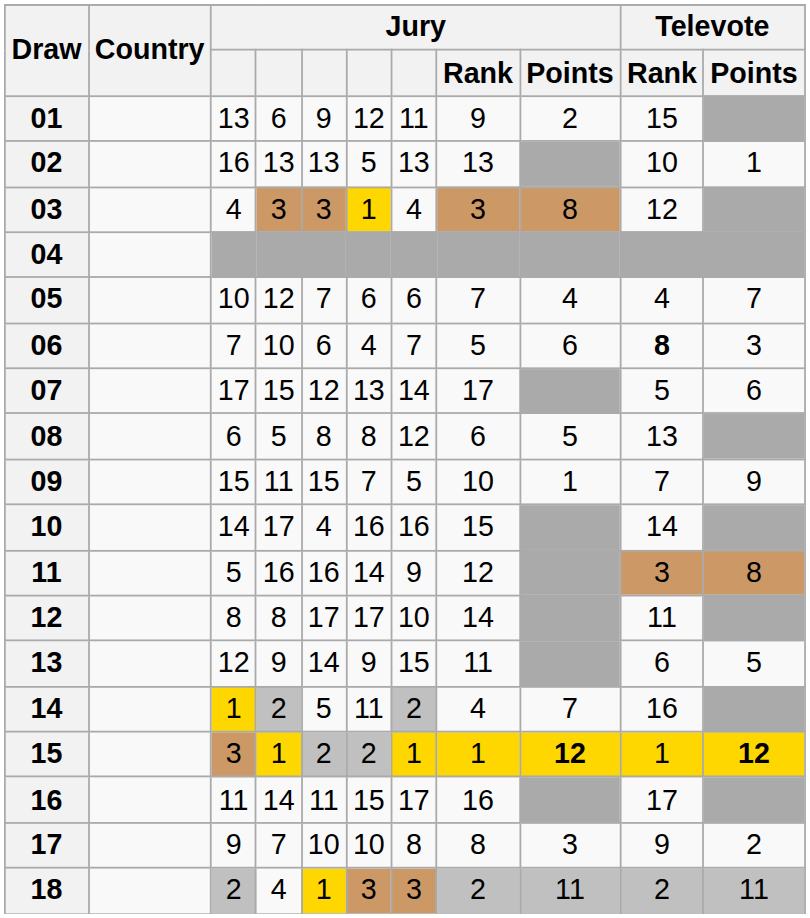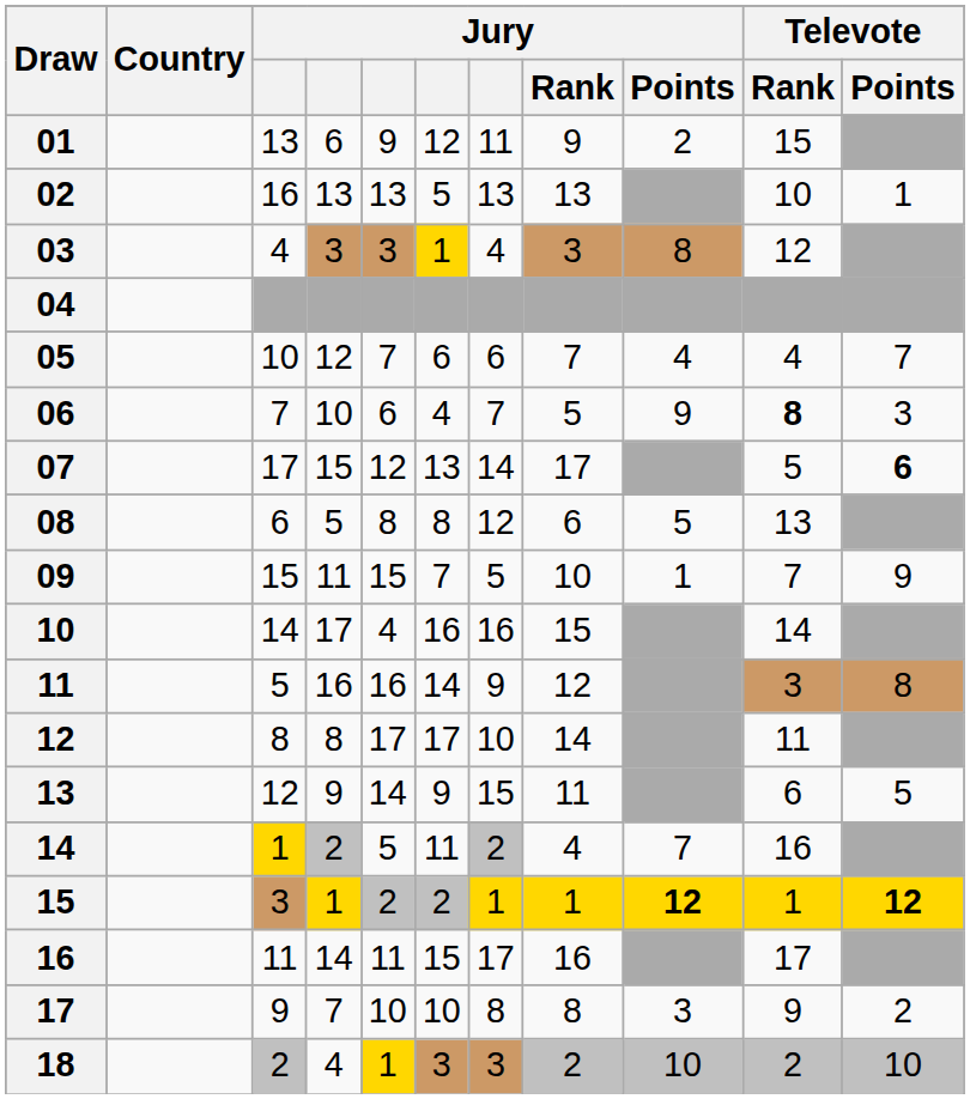 <table class="sortable wikitable collapsible plainrowheaders" style="text-align:center;">
 <tr>
 </tr>
 <tr>
 <th scope="col" rowspan="2">Draw</th>
 <th scope="col" rowspan="2">Country</th>
 <th scope="col" colspan="7">Jury</th>
 <th scope="col" colspan="2">Televote</th>
 </tr>
 <tr>
 <th scope="col"><small></small></th>
 <th scope="col"><small></small></th>
 <th scope="col"><small></small></th>
 <th scope="col"><small></small></th>
 <th scope="col"><small></small></th>
 <th scope="col">Rank</th>
 <th scope="col">Points</th>
 <th scope="col">Rank</th>
 <th scope="col">Points</th>
 </tr>
 <tr>
 <th scope="row" style="text-align:center;">01</th>
 <td style="text-align:left;"></td>
 <td>13</td>
 <td>6</td>
 <td>9</td>
 <td>12</td>
 <td>11</td>
 <td>9</td>
 <td>2</td>
 <td>15</td>
 <td style="background:#AAAAAA;"></td>
 </tr>
 <tr>
 <th scope="row" style="text-align:center;">02</th>
 <td style="text-align:left;"></td>
 <td>16</td>
 <td>13</td>
 <td>13</td>
 <td>5</td>
 <td>13</td>
 <td>13</td>
 <td style="background:#AAAAAA;"></td>
 <td>10</td>
 <td>1</td>
 </tr>
 <tr>
 <th scope="row" style="text-align:center;">03</th>
 <td style="text-align:left;"></td>
 <td>4</td>
 <td style="background:#CC9966;">3</td>
 <td style="background:#CC9966;">3</td>
 <td style="background:gold;">1</td>
 <td>4</td>
 <td style="background:#CC9966;">3</td>
 <td style="background:#CC9966;">8</td>
 <td>12</td>
 <td style="background:#AAAAAA;"></td>
 </tr>
 <tr class="sortbottom">
 <th scope="row" style="text-align:center;">04</th>
 <td style="text-align:left;"></td>
 <td style="background:#AAAAAA;"></td>
 <td style="background:#AAAAAA;"></td>
 <td style="background:#AAAAAA;"></td>
 <td style="background:#AAAAAA;"></td>
 <td style="background:#AAAAAA;"></td>
 <td style="background:#AAAAAA;"></td>
 <td style="background:#AAAAAA;"></td>
 <td style="background:#AAAAAA;"></td>
 <td style="background:#AAAAAA;"></td>
 </tr>
 <tr>
 <th scope="row" style="text-align:center;">05</th>
 <td style="text-align:left;"></td>
 <td>10</td>
 <td>12</td>
 <td>7</td>
 <td>6</td>
 <td>6</td>
 <td>7</td>
 <td>4</td>
 <td>4</td>
 <td>7</td>
 </tr>
 <tr>
 <th scope="row" style="text-align:center;">06</th>
 <td style="text-align:left;"></td>
 <td>7</td>
 <td>10</td>
 <td>6</td>
 <td>4</td>
 <td>7</td>
 <td>5</td>
-<td>6</td>
+<td>9</td>
 <td><strong>8</strong></td>
 <td>3</td>
 </tr>
 <tr>
 <th scope="row" style="text-align:center;">07</th>
 <td style="text-align:left;"></td>
 <td>17</td>
 <td>15</td>
 <td>12</td>
 <td>13</td>
 <td>14</td>
 <td>17</td>
 <td style="background:#AAAAAA;"></td>
 <td>5</td>
-<td>6</td>
+<td><strong>6</strong></td>
 </tr>
 <tr>
 <th scope="row" style="text-align:center;">08</th>
 <td style="text-align:left;"></td>
 <td>6</td>
 <td>5</td>
 <td>8</td>
 <td>8</td>
 <td>12</td>
 <td>6</td>
 <td>5</td>
 <td>13</td>
 <td style="background:#AAAAAA;"></td>
 </tr>
 <tr>
 <th scope="row" style="text-align:center;">09</th>
 <td style="text-align:left;"></td>
 <td>15</td>
 <td>11</td>
 <td>15</td>
 <td>7</td>
 <td>5</td>
 <td>10</td>
 <td>1</td>
 <td>7</td>
 <td>9</td>
 </tr>
 <tr>
 <th scope="row" style="text-align:center;">10</th>
 <td style="text-align:left;"></td>
 <td>14</td>
 <td>17</td>
 <td>4</td>
 <td>16</td>
 <td>16</td>
 <td>15</td>
 <td style="background:#AAAAAA;"></td>
 <td>14</td>
 <td style="background:#AAAAAA;"></td>
 </tr>
 <tr>
 <th scope="row" style="text-align:center;">11</th>
 <td style="text-align:left;"></td>
 <td>5</td>
 <td>16</td>
 <td>16</td>
 <td>14</td>
 <td>9</td>
 <td>12</td>
 <td style="background:#AAAAAA;"></td>
 <td style="background:#CC9966;">3</td>
 <td style="background:#CC9966;">8</td>
 </tr>
 <tr>
 <th scope="row" style="text-align:center;">12</th>
 <td style="text-align:left;"></td>
 <td>8</td>
 <td>8</td>
 <td>17</td>
 <td>17</td>
 <td>10</td>
 <td>14</td>
 <td style="background:#AAAAAA;"></td>
 <td>11</td>
 <td style="background:#AAAAAA;"></td>
 </tr>
 <tr>
 <th scope="row" style="text-align:center;">13</th>
 <td style="text-align:left;"></td>
 <td>12</td>
 <td>9</td>
 <td>14</td>
 <td>9</td>
 <td>15</td>
 <td>11</td>
 <td style="background:#AAAAAA;"></td>
 <td>6</td>
 <td>5</td>
 </tr>
 <tr>
 <th scope="row" style="text-align:center;">14</th>
 <td style="text-align:left;"></td>
 <td style="background:gold;">1</td>
 <td style="background:silver;">2</td>
 <td>5</td>
 <td>11</td>
 <td style="background:silver;">2</td>
 <td>4</td>
 <td>7</td>
 <td>16</td>
 <td style="background:#AAAAAA;"></td>
 </tr>
 <tr>
 <th scope="row" style="text-align:center;">15</th>
 <td style="text-align:left;"></td>
 <td style="background:#CC9966;">3</td>
 <td style="background:gold;">1</td>
 <td style="background:silver;">2</td>
 <td style="background:silver;">2</td>
 <td style="background:gold;">1</td>
 <td style="background:gold;">1</td>
 <td style="background:gold;"><strong>12</strong></td>
 <td style="background:gold;">1</td>
 <td style="background:gold;"><strong>12</strong></td>
 </tr>
 <tr>
 <th scope="row" style="text-align:center;">16</th>
 <td style="text-align:left;"></td>
 <td>11</td>
 <td>14</td>
 <td>11</td>
 <td>15</td>
 <td>17</td>
 <td>16</td>
 <td style="background:#AAAAAA;"></td>
 <td>17</td>
 <td style="background:#AAAAAA;"></td>
 </tr>
 <tr>
 <th scope="row" style="text-align:center;">17</th>
 <td style="text-align:left;"></td>
 <td>9</td>
 <td>7</td>
 <td>10</td>
 <td>10</td>
 <td>8</td>
 <td>8</td>
 <td>3</td>
 <td>9</td>
 <td>2</td>
 </tr>
 <tr>
 <th scope="row" style="text-align:center;">18</th>
 <td style="text-align:left;"></td>
 <td style="background:silver;">2</td>
 <td>4</td>
 <td style="background:gold;">1</td>
 <td style="background:#CC9966;">3</td>
 <td style="background:#CC9966;">3</td>
 <td style="background:silver;">2</td>
-<td style="background:silver;">11</td>
+<td style="background:silver;">10</td>
 <td style="background:silver;">2</td>
-<td style="background:silver;">11</td>
+<td style="background:silver;">10</td>
 </tr>
 </table>
